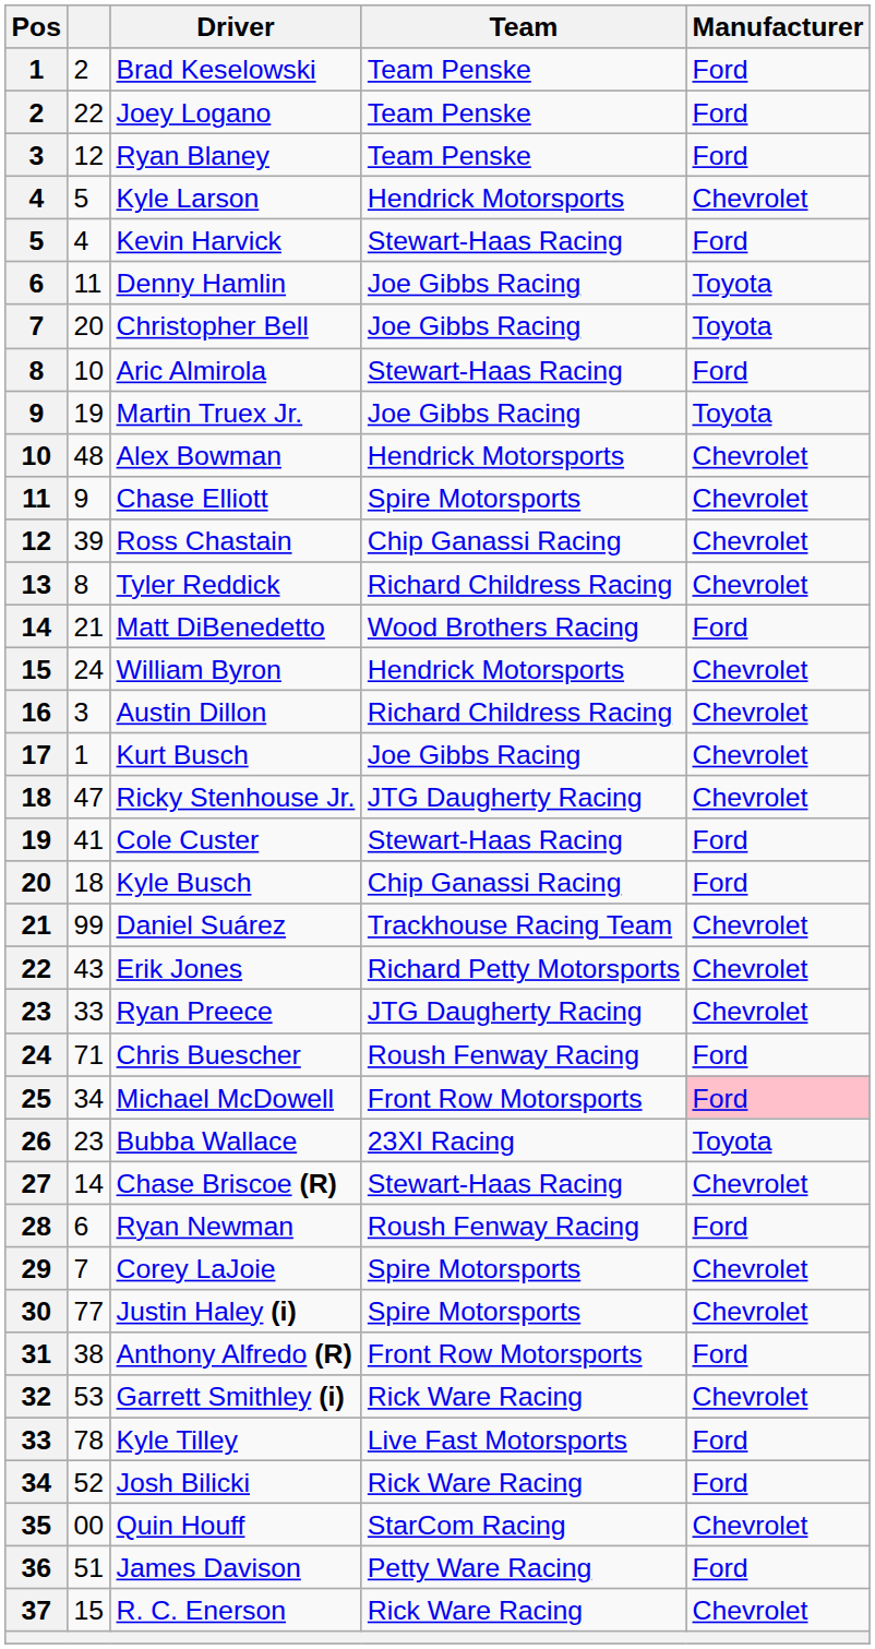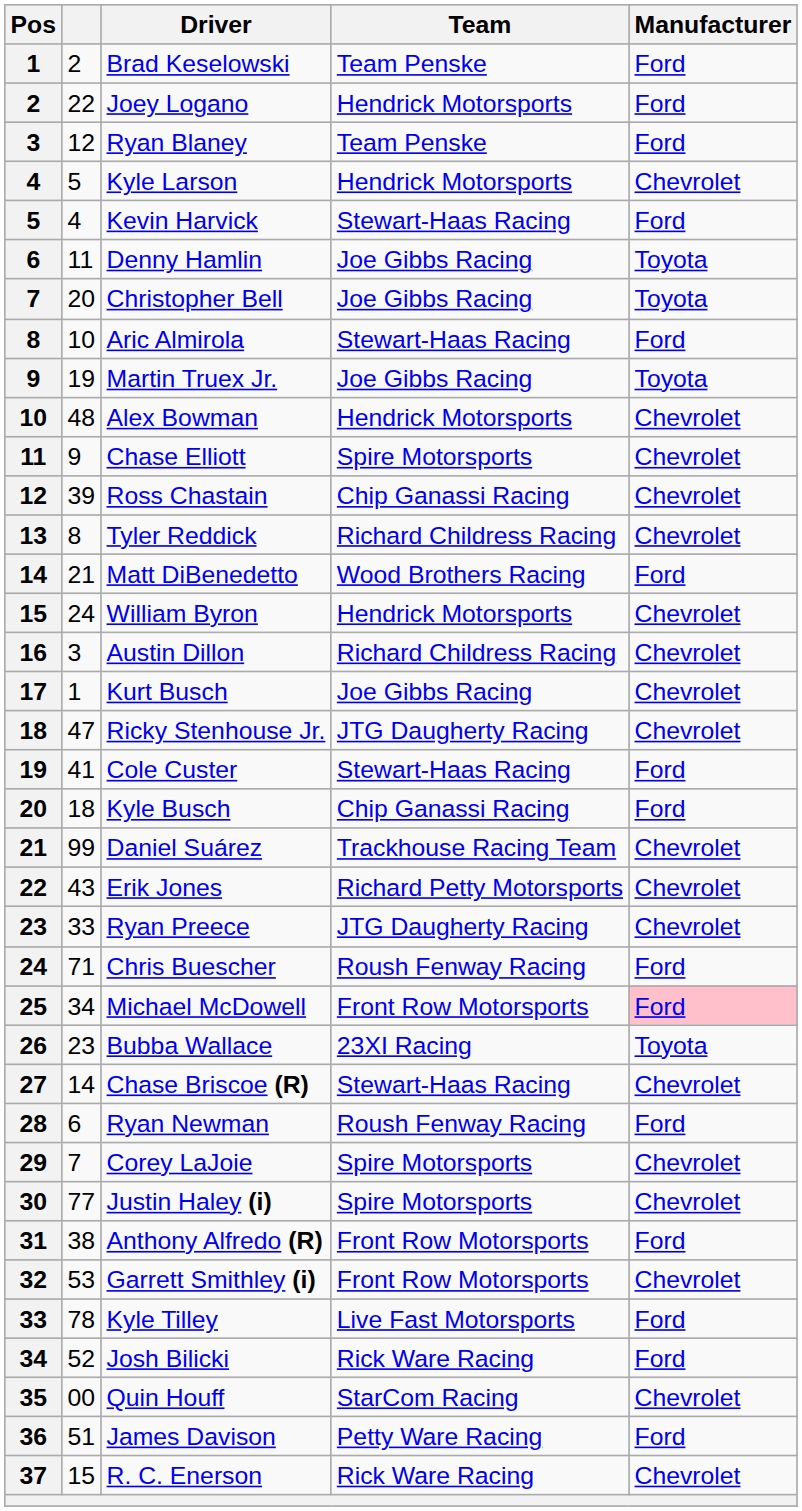 <table class="wikitable" style="font-size:95%">
 <tr>
 <th>Pos</th>
 <th></th>
 <th>Driver</th>
 <th>Team</th>
 <th>Manufacturer</th>
 </tr>
 <tr>
 <th>1</th>
 <td>2</td>
 <td><a href='#'>Brad Keselowski</a></td>
 <td><a href='#'>Team Penske</a></td>
 <td><a href='#'>Ford</a></td>
 </tr>
 <tr>
 <th>2</th>
 <td>22</td>
 <td><a href='#'>Joey Logano</a></td>
-<td><a href='#'>Team Penske</a></td>
+<td><a href='#'>Hendrick Motorsports</a></td>
 <td><a href='#'>Ford</a></td>
 </tr>
 <tr>
 <th>3</th>
 <td>12</td>
 <td><a href='#'>Ryan Blaney</a></td>
 <td><a href='#'>Team Penske</a></td>
 <td><a href='#'>Ford</a></td>
 </tr>
 <tr>
 <th>4</th>
 <td>5</td>
 <td><a href='#'>Kyle Larson</a></td>
 <td><a href='#'>Hendrick Motorsports</a></td>
 <td><a href='#'>Chevrolet</a></td>
 </tr>
 <tr>
 <th>5</th>
 <td>4</td>
 <td><a href='#'>Kevin Harvick</a></td>
 <td><a href='#'>Stewart-Haas Racing</a></td>
 <td><a href='#'>Ford</a></td>
 </tr>
 <tr>
 <th>6</th>
 <td>11</td>
 <td><a href='#'>Denny Hamlin</a></td>
 <td><a href='#'>Joe Gibbs Racing</a></td>
 <td><a href='#'>Toyota</a></td>
 </tr>
 <tr>
 <th>7</th>
 <td>20</td>
 <td><a href='#'>Christopher Bell</a></td>
 <td><a href='#'>Joe Gibbs Racing</a></td>
 <td><a href='#'>Toyota</a></td>
 </tr>
 <tr>
 <th>8</th>
 <td>10</td>
 <td><a href='#'>Aric Almirola</a></td>
 <td><a href='#'>Stewart-Haas Racing</a></td>
 <td><a href='#'>Ford</a></td>
 </tr>
 <tr>
 <th>9</th>
 <td>19</td>
 <td><a href='#'>Martin Truex Jr.</a></td>
 <td><a href='#'>Joe Gibbs Racing</a></td>
 <td><a href='#'>Toyota</a></td>
 </tr>
 <tr>
 <th>10</th>
 <td>48</td>
 <td><a href='#'>Alex Bowman</a></td>
 <td><a href='#'>Hendrick Motorsports</a></td>
 <td><a href='#'>Chevrolet</a></td>
 </tr>
 <tr>
 <th>11</th>
 <td>9</td>
 <td><a href='#'>Chase Elliott</a></td>
 <td><a href='#'>Spire Motorsports</a></td>
 <td><a href='#'>Chevrolet</a></td>
 </tr>
 <tr>
 <th>12</th>
 <td>39</td>
 <td><a href='#'>Ross Chastain</a></td>
 <td><a href='#'>Chip Ganassi Racing</a></td>
 <td><a href='#'>Chevrolet</a></td>
 </tr>
 <tr>
 <th>13</th>
 <td>8</td>
 <td><a href='#'>Tyler Reddick</a></td>
 <td><a href='#'>Richard Childress Racing</a></td>
 <td><a href='#'>Chevrolet</a></td>
 </tr>
 <tr>
 <th>14</th>
 <td>21</td>
 <td><a href='#'>Matt DiBenedetto</a></td>
 <td><a href='#'>Wood Brothers Racing</a></td>
 <td><a href='#'>Ford</a></td>
 </tr>
 <tr>
 <th>15</th>
 <td>24</td>
 <td><a href='#'>William Byron</a></td>
 <td><a href='#'>Hendrick Motorsports</a></td>
 <td><a href='#'>Chevrolet</a></td>
 </tr>
 <tr>
 <th>16</th>
 <td>3</td>
 <td><a href='#'>Austin Dillon</a></td>
 <td><a href='#'>Richard Childress Racing</a></td>
 <td><a href='#'>Chevrolet</a></td>
 </tr>
 <tr>
 <th>17</th>
 <td>1</td>
 <td><a href='#'>Kurt Busch</a></td>
 <td><a href='#'>Joe Gibbs Racing</a></td>
 <td><a href='#'>Chevrolet</a></td>
 </tr>
 <tr>
 <th>18</th>
 <td>47</td>
 <td><a href='#'>Ricky Stenhouse Jr.</a></td>
 <td><a href='#'>JTG Daugherty Racing</a></td>
 <td><a href='#'>Chevrolet</a></td>
 </tr>
 <tr>
 <th>19</th>
 <td>41</td>
 <td><a href='#'>Cole Custer</a></td>
 <td><a href='#'>Stewart-Haas Racing</a></td>
 <td><a href='#'>Ford</a></td>
 </tr>
 <tr>
 <th>20</th>
 <td>18</td>
 <td><a href='#'>Kyle Busch</a></td>
 <td><a href='#'>Chip Ganassi Racing</a></td>
 <td><a href='#'>Ford</a></td>
 </tr>
 <tr>
 <th>21</th>
 <td>99</td>
 <td><a href='#'>Daniel Suárez</a></td>
 <td><a href='#'>Trackhouse Racing Team</a></td>
 <td><a href='#'>Chevrolet</a></td>
 </tr>
 <tr>
 <th>22</th>
 <td>43</td>
 <td><a href='#'>Erik Jones</a></td>
 <td><a href='#'>Richard Petty Motorsports</a></td>
 <td><a href='#'>Chevrolet</a></td>
 </tr>
 <tr>
 <th>23</th>
 <td>33</td>
 <td><a href='#'>Ryan Preece</a></td>
 <td><a href='#'>JTG Daugherty Racing</a></td>
 <td><a href='#'>Chevrolet</a></td>
 </tr>
 <tr>
 <th>24</th>
 <td>71</td>
 <td><a href='#'>Chris Buescher</a></td>
 <td><a href='#'>Roush Fenway Racing</a></td>
 <td><a href='#'>Ford</a></td>
 </tr>
 <tr>
 <th>25</th>
 <td>34</td>
 <td><a href='#'>Michael McDowell</a></td>
 <td><a href='#'>Front Row Motorsports</a></td>
 <td style="background: pink;"><a href='#'>Ford</a></td>
 </tr>
 <tr>
 <th>26</th>
 <td>23</td>
 <td><a href='#'>Bubba Wallace</a></td>
 <td><a href='#'>23XI Racing</a></td>
 <td><a href='#'>Toyota</a></td>
 </tr>
 <tr>
 <th>27</th>
 <td>14</td>
 <td><a href='#'>Chase Briscoe</a> <strong>(R)</strong></td>
 <td><a href='#'>Stewart-Haas Racing</a></td>
 <td><a href='#'>Chevrolet</a></td>
 </tr>
 <tr>
 <th>28</th>
 <td>6</td>
 <td><a href='#'>Ryan Newman</a></td>
 <td><a href='#'>Roush Fenway Racing</a></td>
 <td><a href='#'>Ford</a></td>
 </tr>
 <tr>
 <th>29</th>
 <td>7</td>
 <td><a href='#'>Corey LaJoie</a></td>
 <td><a href='#'>Spire Motorsports</a></td>
 <td><a href='#'>Chevrolet</a></td>
 </tr>
 <tr>
 <th>30</th>
 <td>77</td>
 <td><a href='#'>Justin Haley</a> <strong>(i)</strong></td>
 <td><a href='#'>Spire Motorsports</a></td>
 <td><a href='#'>Chevrolet</a></td>
 </tr>
 <tr>
 <th>31</th>
 <td>38</td>
 <td><a href='#'>Anthony Alfredo</a> <strong>(R)</strong></td>
 <td><a href='#'>Front Row Motorsports</a></td>
 <td><a href='#'>Ford</a></td>
 </tr>
 <tr>
 <th>32</th>
 <td>53</td>
 <td><a href='#'>Garrett Smithley</a> <strong>(i)</strong></td>
-<td><a href='#'>Rick Ware Racing</a></td>
+<td><a href='#'>Front Row Motorsports</a></td>
 <td><a href='#'>Chevrolet</a></td>
 </tr>
 <tr>
 <th>33</th>
 <td>78</td>
 <td><a href='#'>Kyle Tilley</a></td>
 <td><a href='#'>Live Fast Motorsports</a></td>
 <td><a href='#'>Ford</a></td>
 </tr>
 <tr>
 <th>34</th>
 <td>52</td>
 <td><a href='#'>Josh Bilicki</a></td>
 <td><a href='#'>Rick Ware Racing</a></td>
 <td><a href='#'>Ford</a></td>
 </tr>
 <tr>
 <th>35</th>
 <td>00</td>
 <td><a href='#'>Quin Houff</a></td>
 <td><a href='#'>StarCom Racing</a></td>
 <td><a href='#'>Chevrolet</a></td>
 </tr>
 <tr>
 <th>36</th>
 <td>51</td>
 <td><a href='#'>James Davison</a></td>
 <td><a href='#'>Petty Ware Racing</a></td>
 <td><a href='#'>Ford</a></td>
 </tr>
 <tr>
 <th>37</th>
 <td>15</td>
 <td><a href='#'>R. C. Enerson</a></td>
 <td><a href='#'>Rick Ware Racing</a></td>
 <td><a href='#'>Chevrolet</a></td>
 </tr>
 <tr>
 <th colspan="7"></th>
 </tr>
 </table>
